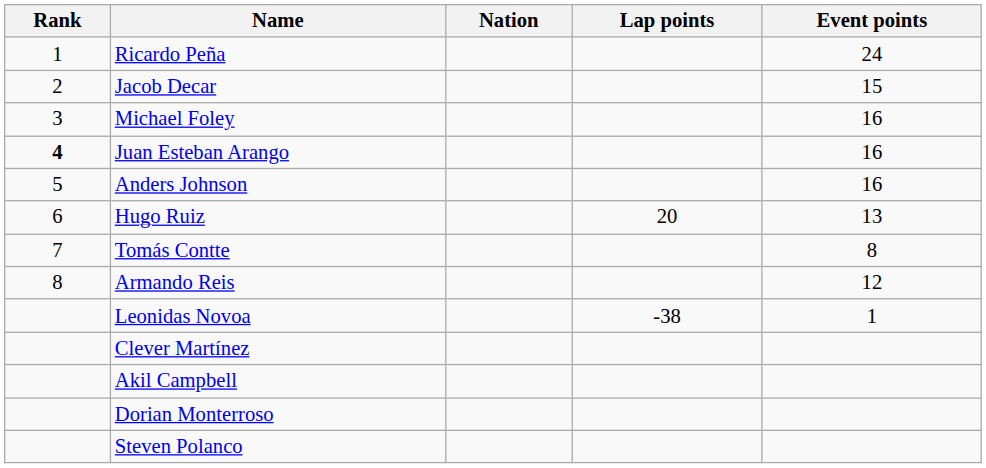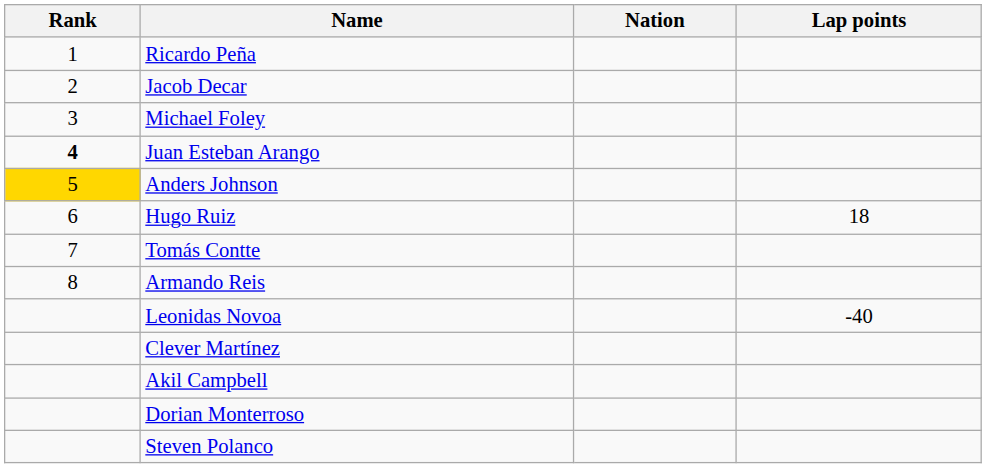 <table class="wikitable sortable" style="text-align:center" width=60%>
 <tr>
 <th>Rank</th>
 <th>Name</th>
 <th>Nation</th>
 <th>Lap points</th>
-<th>Event points</th>
 </tr>
 <tr>
 <td>1</td>
 <td align=left><a href='#'>Ricardo Peña</a></td>
 <td align=left></td>
 <td></td>
-<td>24</td>
 </tr>
 <tr>
 <td>2</td>
 <td align=left><a href='#'>Jacob Decar</a></td>
 <td align=left></td>
 <td></td>
-<td>15</td>
 </tr>
 <tr>
 <td>3</td>
 <td align=left><a href='#'>Michael Foley</a></td>
 <td align=left></td>
 <td></td>
-<td>16</td>
 </tr>
 <tr>
 <td><strong>4</strong></td>
 <td align=left><a href='#'>Juan Esteban Arango</a></td>
 <td align=left></td>
 <td></td>
-<td>16</td>
 </tr>
 <tr>
-<td>5</td>
+<td style="background: gold;">5</td>
 <td align=left><a href='#'>Anders Johnson</a></td>
 <td align=left></td>
 <td></td>
-<td>16</td>
 </tr>
 <tr>
 <td>6</td>
 <td align=left><a href='#'>Hugo Ruiz</a></td>
 <td align=left></td>
-<td>20</td>
-<td>13</td>
+<td>18</td>
 </tr>
 <tr>
 <td>7</td>
 <td align=left><a href='#'>Tomás Contte</a></td>
 <td align=left></td>
 <td></td>
-<td>8</td>
 </tr>
 <tr>
 <td>8</td>
 <td align=left><a href='#'>Armando Reis</a></td>
 <td align=left></td>
 <td></td>
-<td>12</td>
 </tr>
 <tr>
 <td></td>
 <td align=left><a href='#'>Leonidas Novoa</a></td>
 <td align=left></td>
-<td>-38</td>
-<td>1</td>
+<td>-40</td>
 </tr>
 <tr>
 <td></td>
 <td align=left><a href='#'>Clever Martínez</a></td>
 <td align=left></td>
-<td></td>
 <td></td>
 </tr>
 <tr>
 <td></td>
 <td align=left><a href='#'>Akil Campbell</a></td>
 <td align=left></td>
 <td></td>
-<td></td>
 </tr>
 <tr>
 <td></td>
 <td align=left><a href='#'>Dorian Monterroso</a></td>
 <td align=left></td>
-<td></td>
 <td></td>
 </tr>
 <tr>
 <td></td>
 <td align=left><a href='#'>Steven Polanco</a></td>
 <td align=left></td>
 <td></td>
-<td></td>
 </tr>
 </table>
